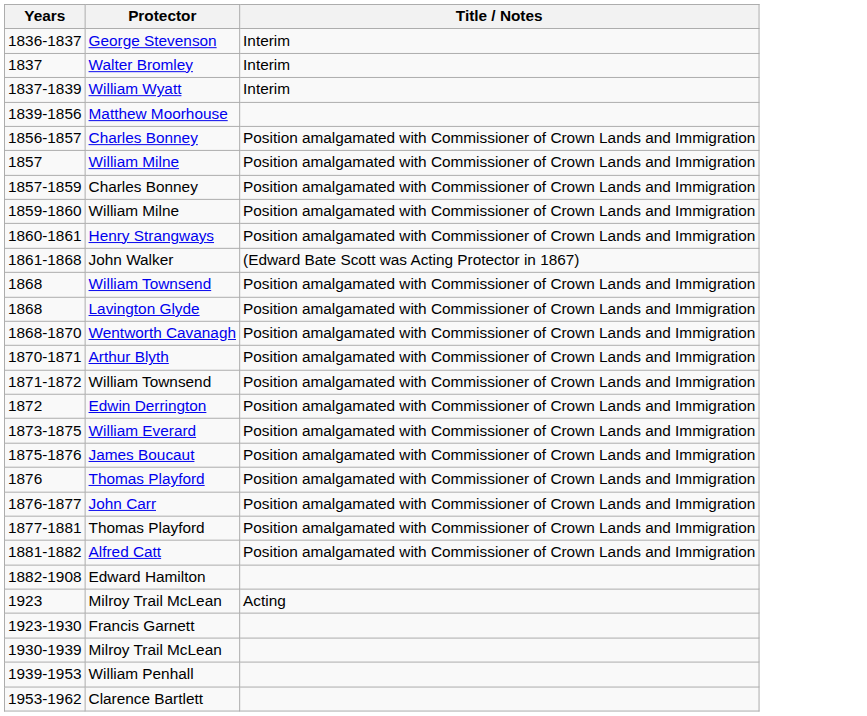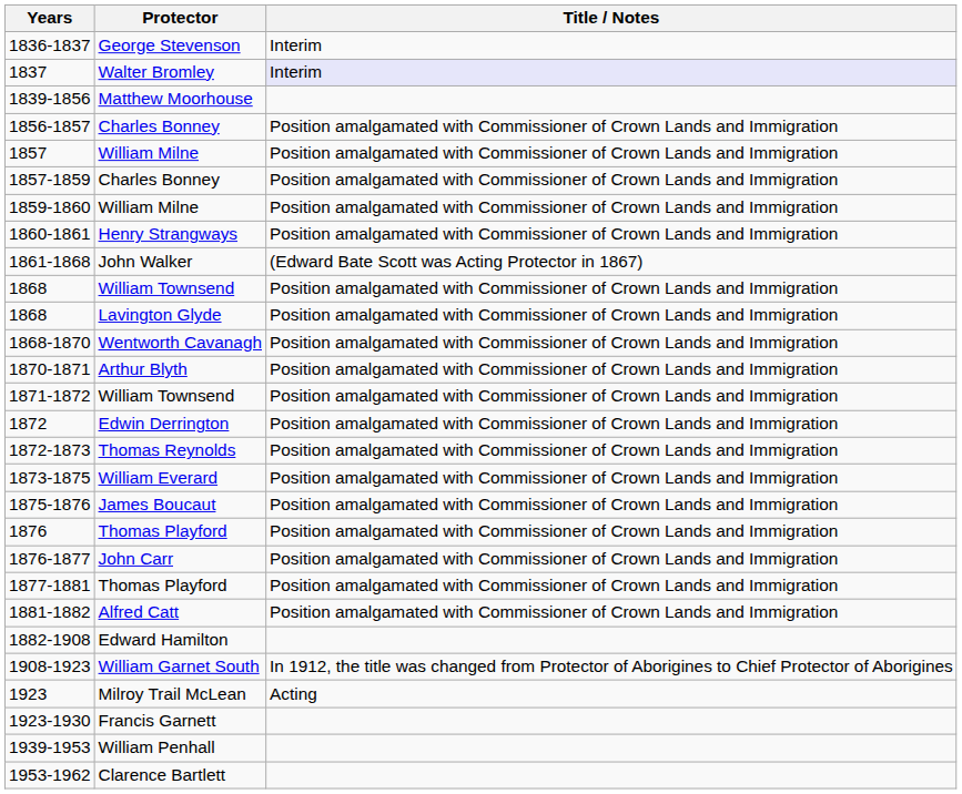 <table class="wikitable sortable">
 <tr>
 <th>Years</th>
 <th>Protector</th>
 <th>Title / Notes</th>
 </tr>
 <tr>
 <td>1836-1837</td>
 <td><a href='#'>George Stevenson</a></td>
 <td>Interim</td>
 </tr>
 <tr>
 <td>1837</td>
 <td><a href='#'>Walter Bromley</a></td>
-<td>Interim</td>
-</tr>
-<tr>
-<td>1837-1839</td>
-<td><a href='#'>William Wyatt</a></td>
-<td>Interim</td>
+<td style="background: lavender;">Interim</td>
 </tr>
 <tr>
 <td>1839-1856</td>
 <td><a href='#'>Matthew Moorhouse</a></td>
 <td></td>
 </tr>
 <tr>
 <td>1856-1857</td>
 <td><a href='#'>Charles Bonney</a></td>
 <td>Position amalgamated with Commissioner of Crown Lands and Immigration</td>
 </tr>
 <tr>
 <td>1857</td>
 <td><a href='#'>William Milne</a></td>
 <td>Position amalgamated with Commissioner of Crown Lands and Immigration</td>
 </tr>
 <tr>
 <td>1857-1859</td>
 <td>Charles Bonney</td>
 <td>Position amalgamated with Commissioner of Crown Lands and Immigration</td>
 </tr>
 <tr>
 <td>1859-1860</td>
 <td>William Milne</td>
 <td>Position amalgamated with Commissioner of Crown Lands and Immigration</td>
 </tr>
 <tr>
 <td>1860-1861</td>
 <td><a href='#'>Henry Strangways</a></td>
 <td>Position amalgamated with Commissioner of Crown Lands and Immigration</td>
 </tr>
 <tr>
 <td>1861-1868</td>
 <td>John Walker</td>
 <td>(Edward Bate Scott was Acting Protector in 1867)</td>
 </tr>
 <tr>
 <td>1868</td>
 <td><a href='#'>William Townsend</a></td>
 <td>Position amalgamated with Commissioner of Crown Lands and Immigration</td>
 </tr>
 <tr>
 <td>1868</td>
 <td><a href='#'>Lavington Glyde</a></td>
 <td>Position amalgamated with Commissioner of Crown Lands and Immigration</td>
 </tr>
 <tr>
 <td>1868-1870</td>
 <td><a href='#'>Wentworth Cavanagh</a></td>
 <td>Position amalgamated with Commissioner of Crown Lands and Immigration</td>
 </tr>
 <tr>
 <td>1870-1871</td>
 <td><a href='#'>Arthur Blyth</a></td>
 <td>Position amalgamated with Commissioner of Crown Lands and Immigration</td>
 </tr>
 <tr>
 <td>1871-1872</td>
 <td>William Townsend</td>
 <td>Position amalgamated with Commissioner of Crown Lands and Immigration</td>
 </tr>
 <tr>
 <td>1872</td>
 <td><a href='#'>Edwin Derrington</a></td>
 <td>Position amalgamated with Commissioner of Crown Lands and Immigration</td>
 </tr>
 <tr>
+<td>1872-1873</td>
+<td><a href='#'>Thomas Reynolds</a></td>
+<td>Position amalgamated with Commissioner of Crown Lands and Immigration</td>
+</tr>
+<tr>
 <td>1873-1875</td>
 <td><a href='#'>William Everard</a></td>
 <td>Position amalgamated with Commissioner of Crown Lands and Immigration</td>
 </tr>
 <tr>
 <td>1875-1876</td>
 <td><a href='#'>James Boucaut</a></td>
 <td>Position amalgamated with Commissioner of Crown Lands and Immigration</td>
 </tr>
 <tr>
 <td>1876</td>
 <td><a href='#'>Thomas Playford</a></td>
 <td>Position amalgamated with Commissioner of Crown Lands and Immigration</td>
 </tr>
 <tr>
 <td>1876-1877</td>
 <td><a href='#'>John Carr</a></td>
 <td>Position amalgamated with Commissioner of Crown Lands and Immigration</td>
 </tr>
 <tr>
 <td>1877-1881</td>
 <td>Thomas Playford</td>
 <td>Position amalgamated with Commissioner of Crown Lands and Immigration</td>
 </tr>
 <tr>
 <td>1881-1882</td>
 <td><a href='#'>Alfred Catt</a></td>
 <td>Position amalgamated with Commissioner of Crown Lands and Immigration</td>
 </tr>
 <tr>
 <td>1882-1908</td>
 <td>Edward Hamilton</td>
 <td></td>
 </tr>
 <tr>
+<td>1908-1923</td>
+<td><a href='#'>William Garnet South</a></td>
+<td>In 1912, the title was changed from Protector of Aborigines to Chief Protector of Aborigines</td>
+</tr>
+<tr>
 <td>1923</td>
 <td>Milroy Trail McLean</td>
 <td>Acting</td>
 </tr>
 <tr>
 <td>1923-1930</td>
 <td>Francis Garnett</td>
-<td></td>
-</tr>
-<tr>
-<td>1930-1939</td>
-<td>Milroy Trail McLean</td>
 <td></td>
 </tr>
 <tr>
 <td>1939-1953</td>
 <td>William Penhall</td>
 <td></td>
 </tr>
 <tr>
 <td>1953-1962</td>
 <td>Clarence Bartlett</td>
 <td></td>
 </tr>
 </table>
